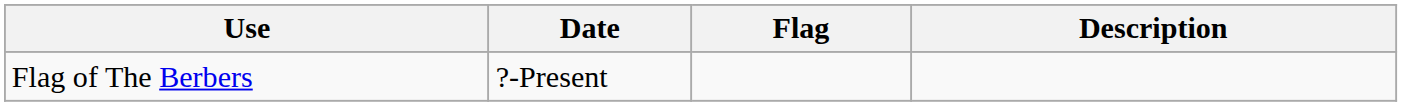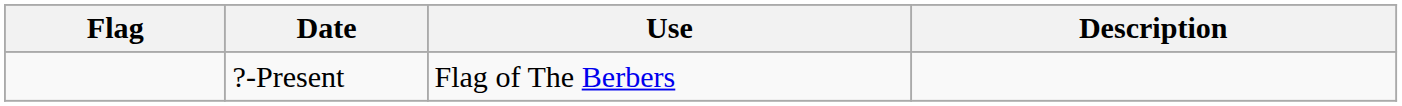 <table class="wikitable">
 <tr>
+<th style="width:110px;">Flag</th>
+<th style="width:100px;">Date</th>
 <th style="width:250px;">Use</th>
-<th style="width:100px;">Date</th>
-<th style="width:110px;">Flag</th>
 <th style="width:250px;">Description</th>
 </tr>
 <tr>
+<td></td>
+<td>?-Present</td>
 <td>Flag of The <a href='#'>Berbers</a></td>
-<td>?-Present</td>
-<td></td>
 <td></td>
 </tr>
 </table>
